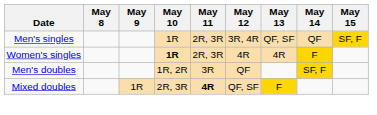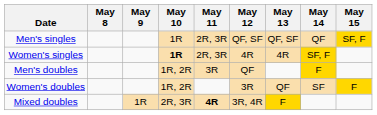 <table class="wikitable" style="text-align: center;">
 <tr valign="bottom">
 <th>Date</th>
 <th style="width: 50px;">May<br>8</th>
 <th style="width: 50px;">May<br>9</th>
 <th style="width: 50px;">May<br>10</th>
 <th style="width: 50px;">May<br>11</th>
 <th style="width: 50px;">May<br>12</th>
 <th style="width: 50px;">May<br>13</th>
 <th style="width: 50px;">May<br>14</th>
 <th style="width: 50px;">May<br>15</th>
 </tr>
 <tr>
 <td><a href='#'>Men's singles</a></td>
 <td></td>
 <td></td>
 <td style="background: #FADFAD">1R</td>
 <td style="background: #FADFAD">2R, 3R</td>
-<td style="background: #FADFAD">3R, 4R</td>
+<td style="background: #FADFAD">QF, SF</td>
 <td style="background: #FADFAD">QF, SF</td>
 <td style="background: #FADFAD">QF</td>
 <td style="background: #FFD700">SF, F</td>
 </tr>
 <tr>
 <td><a href='#'>Women's singles</a></td>
 <td></td>
 <td></td>
 <td style="background: #FADFAD"><strong>1R</strong></td>
 <td style="background: #FADFAD">2R, 3R</td>
 <td style="background: #FADFAD">4R</td>
 <td style="background: #FADFAD">4R</td>
-<td style="background: #FFD700">F</td>
+<td style="background: #FFD700">SF, F</td>
 <td></td>
 </tr>
 <tr>
 <td><a href='#'>Men's doubles</a></td>
 <td></td>
 <td></td>
 <td style="background: #FADFAD">1R, 2R</td>
 <td style="background: #FADFAD">3R</td>
 <td style="background: #FADFAD">QF</td>
 <td></td>
-<td style="background: #FFD700">SF, F</td>
+<td style="background: #FFD700">F</td>
 <td></td>
+</tr>
+<tr>
+<td><a href='#'>Women's doubles</a></td>
+<td></td>
+<td></td>
+<td style="background: #FADFAD">1R, 2R</td>
+<td></td>
+<td style="background: #FADFAD">3R</td>
+<td style="background: #FADFAD">QF</td>
+<td style="background: #FADFAD">SF</td>
+<td style="background: #FFD700">F</td>
 </tr>
 <tr>
 <td><a href='#'>Mixed doubles</a></td>
 <td></td>
 <td style="background: #FADFAD">1R</td>
 <td style="background: #FADFAD">2R, 3R</td>
 <td style="background: #FADFAD"><strong>4R</strong></td>
-<td style="background: #FADFAD">QF, SF</td>
+<td style="background: #FADFAD">3R, 4R</td>
 <td style="background: #FFD700">F</td>
 <td></td>
 <td></td>
 </tr>
 </table>
